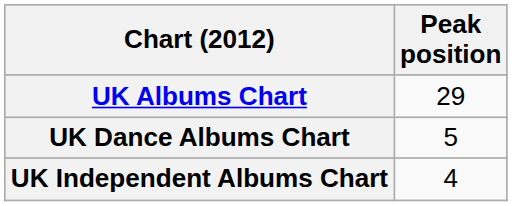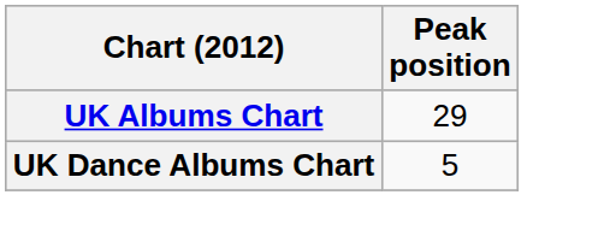 <table class="wikitable sortable plainrowheaders">
 <tr>
 <th scope="col">Chart (2012)</th>
 <th scope="col">Peak<br>position</th>
 </tr>
 <tr>
 <th scope="row"><a href='#'>UK Albums Chart</a></th>
 <td align="center">29</td>
 </tr>
 <tr>
 <th scope="row">UK Dance Albums Chart</th>
 <td align="center">5</td>
 </tr>
-<tr>
-<th scope="row">UK Independent Albums Chart</th>
-<td align="center">4</td>
-</tr>
 </table>
